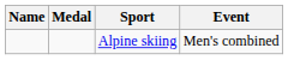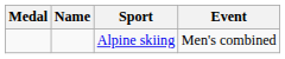 <table class="wikitable sortable" style="font-size:90%">
 <tr>
+<th>Medal</th>
 <th>Name</th>
-<th>Medal</th>
 <th>Sport</th>
 <th>Event</th>
 </tr>
 <tr>
 <td></td>
 <td></td>
 <td><a href='#'>Alpine skiing</a></td>
 <td>Men's combined</td>
 </tr>
 </table>
